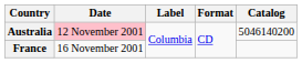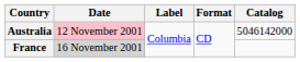 <table class="wikitable plainrowheaders">
 <tr>
 <th>Country</th>
 <th>Date</th>
 <th>Label</th>
 <th>Format</th>
 <th>Catalog</th>
 </tr>
 <tr>
 <th scope="row">Australia</th>
 <td style="background: pink;">12 November 2001</td>
 <td rowspan="2"><a href='#'>Columbia</a></td>
 <td rowspan="2"><a href='#'>CD</a></td>
-<td>5046140200</td>
+<td>5046142000</td>
 </tr>
 <tr>
 <th scope="row">France</th>
-<td>16 November 2001</td>
+<td style="background: lightgrey;">16 November 2001</td>
 <td></td>
 </tr>
 </table>
